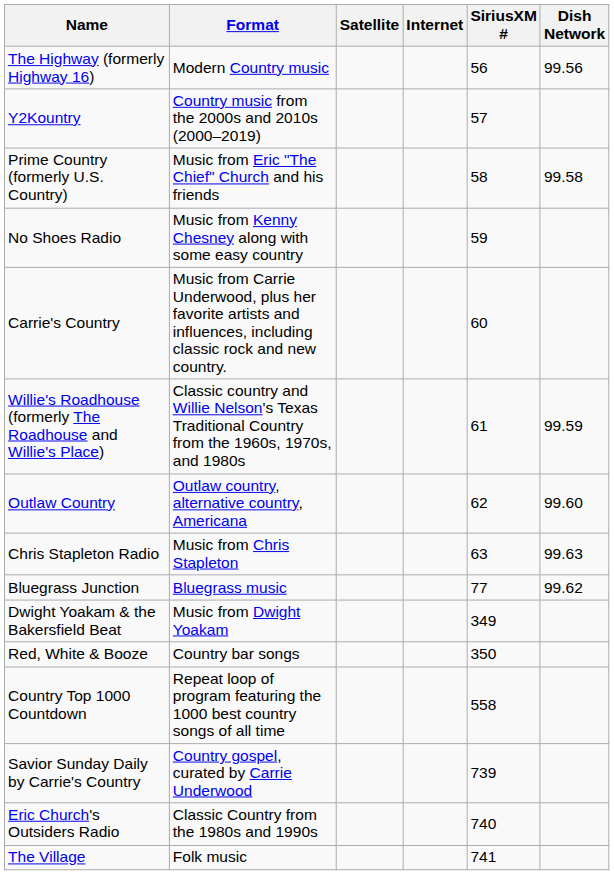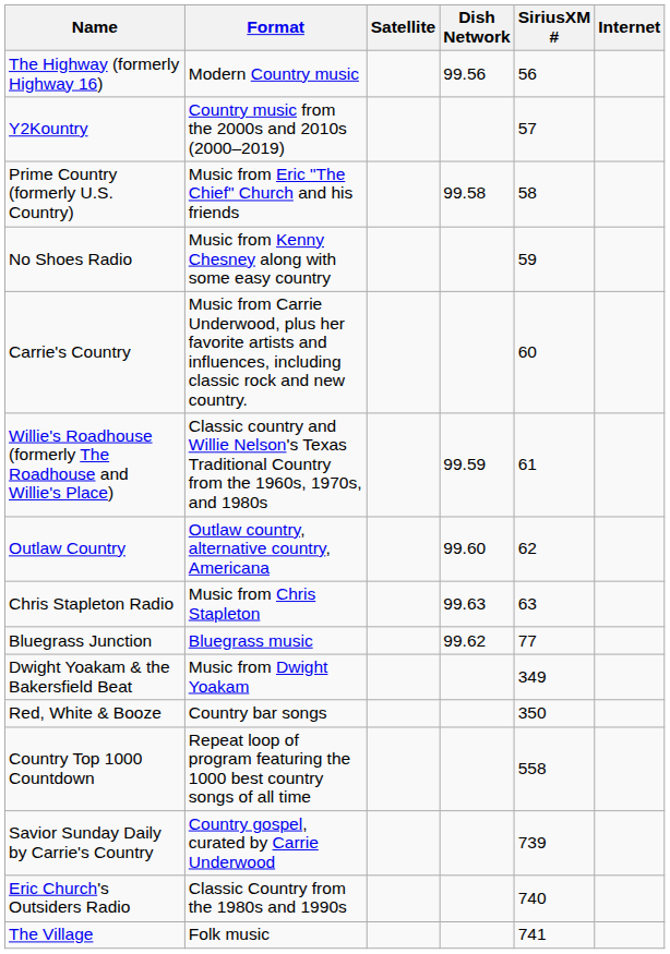 <table class="wikitable sortable" style="width:100%;">
 <tr>
 <th width="40%">Name</th>
 <th width="40%"><a href='#'>Format</a></th>
 <th width="10%">Satellite</th>
+<th width="50%">Dish Network</th>
+<th width="10%">SiriusXM #</th>
 <th width="10%">Internet</th>
-<th width="10%">SiriusXM #</th>
-<th width="50%">Dish Network</th>
 </tr>
 <tr>
 <td><a href='#'>The Highway</a> (formerly <a href='#'>Highway 16</a>)</td>
 <td>Modern <a href='#'>Country music</a></td>
 <td></td>
+<td>99.56</td>
+<td>56</td>
 <td></td>
-<td>56</td>
-<td>99.56</td>
 </tr>
 <tr>
 <td><a href='#'>Y2Kountry</a></td>
 <td><a href='#'>Country music</a> from the 2000s and 2010s (2000–2019)</td>
 <td></td>
 <td></td>
 <td>57</td>
 <td></td>
 </tr>
 <tr>
 <td>Prime Country (formerly U.S. Country)</td>
 <td>Music from <a href='#'>Eric "The Chief" Church</a> and his friends</td>
 <td></td>
+<td>99.58</td>
+<td>58</td>
 <td></td>
-<td>58</td>
-<td>99.58</td>
 </tr>
 <tr>
 <td>No Shoes Radio</td>
 <td>Music from <a href='#'>Kenny Chesney</a> along with some easy country</td>
 <td></td>
 <td></td>
 <td>59</td>
 <td></td>
 </tr>
 <tr>
 <td>Carrie's Country</td>
 <td>Music from Carrie Underwood, plus her favorite artists and influences, including classic rock and new country.</td>
 <td></td>
 <td></td>
 <td>60</td>
 <td></td>
 </tr>
 <tr>
 <td><a href='#'>Willie's Roadhouse</a> (formerly <a href='#'>The Roadhouse</a> and <a href='#'>Willie's Place</a>)</td>
 <td>Classic country and <a href='#'>Willie Nelson</a>'s Texas Traditional Country from the 1960s, 1970s, and 1980s</td>
 <td></td>
+<td>99.59</td>
+<td>61</td>
 <td></td>
-<td>61</td>
-<td>99.59</td>
 </tr>
 <tr>
 <td><a href='#'>Outlaw Country</a></td>
 <td><a href='#'>Outlaw country</a>, <a href='#'>alternative country</a>, <a href='#'>Americana</a></td>
 <td></td>
+<td>99.60</td>
+<td>62</td>
 <td></td>
-<td>62</td>
-<td>99.60</td>
 </tr>
 <tr>
 <td>Chris Stapleton Radio</td>
 <td>Music from <a href='#'>Chris Stapleton</a></td>
 <td></td>
+<td>99.63</td>
+<td>63</td>
 <td></td>
-<td>63</td>
-<td>99.63</td>
 </tr>
 <tr>
 <td>Bluegrass Junction</td>
 <td><a href='#'>Bluegrass music</a></td>
 <td></td>
+<td>99.62</td>
+<td>77</td>
 <td></td>
-<td>77</td>
-<td>99.62</td>
 </tr>
 <tr>
 <td>Dwight Yoakam & the Bakersfield Beat</td>
 <td>Music from <a href='#'>Dwight Yoakam</a></td>
 <td></td>
 <td></td>
 <td>349</td>
 <td></td>
 </tr>
 <tr>
 <td>Red, White & Booze</td>
 <td>Country bar songs</td>
 <td></td>
 <td></td>
 <td>350</td>
 <td></td>
 </tr>
 <tr>
 <td>Country Top 1000 Countdown</td>
 <td>Repeat loop of program featuring the 1000 best country songs of all time</td>
 <td></td>
 <td></td>
 <td>558</td>
 <td></td>
 </tr>
 <tr>
 <td>Savior Sunday Daily by Carrie's Country</td>
 <td><a href='#'>Country gospel</a>, curated by <a href='#'>Carrie Underwood</a></td>
 <td></td>
 <td></td>
 <td>739</td>
 <td></td>
 </tr>
 <tr>
 <td><a href='#'>Eric Church</a>'s Outsiders Radio</td>
 <td>Classic Country from the 1980s and 1990s</td>
 <td></td>
 <td></td>
 <td>740</td>
 <td></td>
 </tr>
 <tr>
 <td><a href='#'>The Village</a></td>
 <td>Folk music</td>
 <td></td>
 <td></td>
 <td>741</td>
 <td></td>
 </tr>
 </table>
